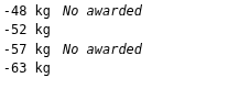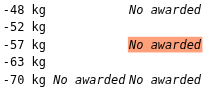 <table>
 <tr>
 <td>-48 kg</td>
 <td></td>
 <td></td>
 <td><em>No awarded</em></td>
 </tr>
 <tr>
 <td rowspan=2>-52 kg</td>
 <td rowspan=2></td>
 <td rowspan=2></td>
 <td></td>
 </tr>
 <tr>
 <td></td>
 </tr>
 <tr>
 <td>-57 kg</td>
 <td></td>
 <td></td>
-<td><em>No awarded</em></td>
+<td style="background: lightsalmon;"><em>No awarded</em></td>
 </tr>
 <tr>
 <td>-63 kg</td>
 <td></td>
 <td></td>
 <td></td>
 </tr>
+<tr>
+<td>-70 kg</td>
+<td></td>
+<td><em>No awarded</em></td>
+<td><em>No awarded</em></td>
+</tr>
 </table>
